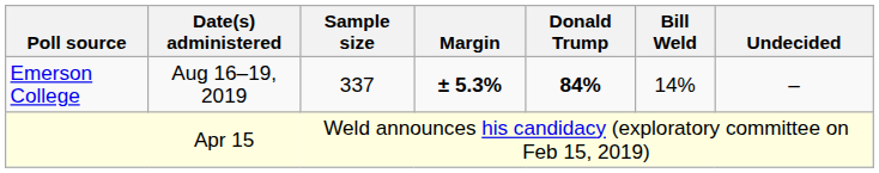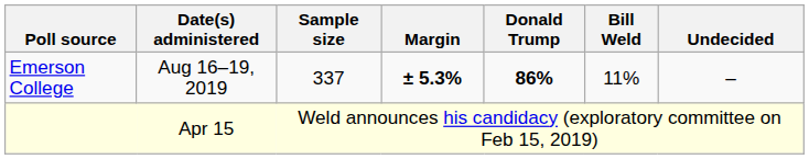 <table class="wikitable" style="font-size:90%;text-align:center;">
 <tr valign=bottom style="font-size:90%;">
 <th>Poll source</th>
 <th>Date(s)<br>administered</th>
 <th>Sample<br>size</th>
 <th>Margin<br></th>
 <th>Donald<br>Trump</th>
 <th>Bill<br>Weld</th>
 <th>Undecided</th>
 </tr>
 <tr>
 <td style="text-align:left;"><a href='#'>Emerson College</a></td>
 <td>Aug 16–19, 2019</td>
 <td>337</td>
 <td><strong>± 5.3%</strong></td>
-<td><strong>84%</strong></td>
-<td>14%</td>
+<td><strong>86%</strong></td>
+<td>11%</td>
 <td>–</td>
 </tr>
 <tr style="background:lightyellow;">
 <td style="border-right-style:hidden;"></td>
 <td style="border-right-style:hidden;">Apr 15</td>
 <td colspan="20">Weld announces <a href='#'>his candidacy</a> (exploratory committee on Feb 15, 2019)</td>
 </tr>
 </table>
